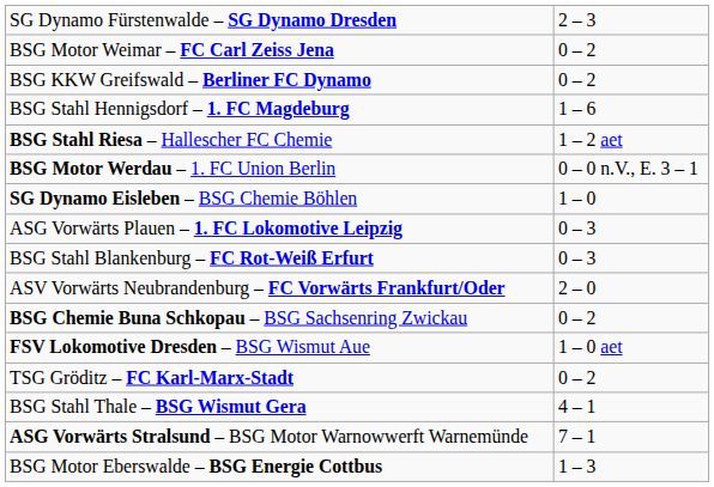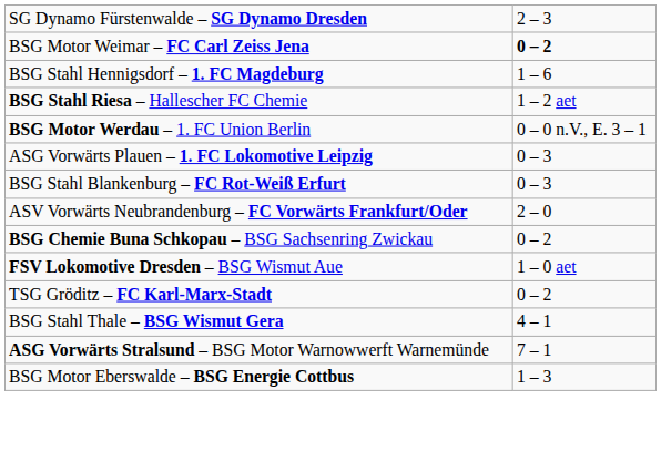 <table class="wikitable" style="width:600px;">
 <tr>
 <td>SG Dynamo Fürstenwalde – <strong><a href='#'>SG Dynamo Dresden</a></strong></td>
 <td>2 – 3</td>
 </tr>
 <tr>
 <td>BSG Motor Weimar – <strong><a href='#'>FC Carl Zeiss Jena</a></strong></td>
-<td>0 – 2</td>
-</tr>
-<tr>
-<td>BSG KKW Greifswald – <strong><a href='#'>Berliner FC Dynamo</a></strong></td>
-<td>0 – 2</td>
+<td><strong>0 – 2</strong></td>
 </tr>
 <tr>
 <td>BSG Stahl Hennigsdorf – <strong><a href='#'>1. FC Magdeburg</a></strong></td>
 <td>1 – 6</td>
 </tr>
 <tr>
 <td><strong>BSG Stahl Riesa</strong> – <a href='#'>Hallescher FC Chemie</a></td>
 <td>1 – 2 <a href='#'>aet</a></td>
 </tr>
 <tr>
 <td><strong>BSG Motor Werdau</strong> – <a href='#'>1. FC Union Berlin</a></td>
 <td>0 – 0 n.V., E. 3 – 1</td>
-</tr>
-<tr>
-<td><strong>SG Dynamo Eisleben</strong> – <a href='#'>BSG Chemie Böhlen</a></td>
-<td>1 – 0</td>
 </tr>
 <tr>
 <td>ASG Vorwärts Plauen – <strong><a href='#'>1. FC Lokomotive Leipzig</a></strong></td>
 <td>0 – 3</td>
 </tr>
 <tr>
 <td>BSG Stahl Blankenburg – <strong><a href='#'>FC Rot-Weiß Erfurt</a></strong></td>
 <td>0 – 3</td>
 </tr>
 <tr>
 <td>ASV Vorwärts Neubrandenburg – <strong><a href='#'>FC Vorwärts Frankfurt/Oder</a></strong></td>
 <td>2 – 0</td>
 </tr>
 <tr>
 <td><strong>BSG Chemie Buna Schkopau</strong> – <a href='#'>BSG Sachsenring Zwickau</a></td>
 <td>0 – 2</td>
 </tr>
 <tr>
 <td><strong>FSV Lokomotive Dresden</strong> – <a href='#'>BSG Wismut Aue</a></td>
 <td>1 – 0 <a href='#'>aet</a></td>
 </tr>
 <tr>
 <td>TSG Gröditz – <strong><a href='#'>FC Karl-Marx-Stadt</a></strong></td>
 <td>0 – 2</td>
 </tr>
 <tr>
 <td>BSG Stahl Thale – <strong><a href='#'>BSG Wismut Gera</a></strong></td>
 <td>4 – 1</td>
 </tr>
 <tr>
 <td><strong>ASG Vorwärts Stralsund</strong> – BSG Motor Warnowwerft Warnemünde</td>
 <td>7 – 1</td>
 </tr>
 <tr>
 <td>BSG Motor Eberswalde – <strong>BSG Energie Cottbus</strong></td>
 <td>1 – 3</td>
 </tr>
 </table>
